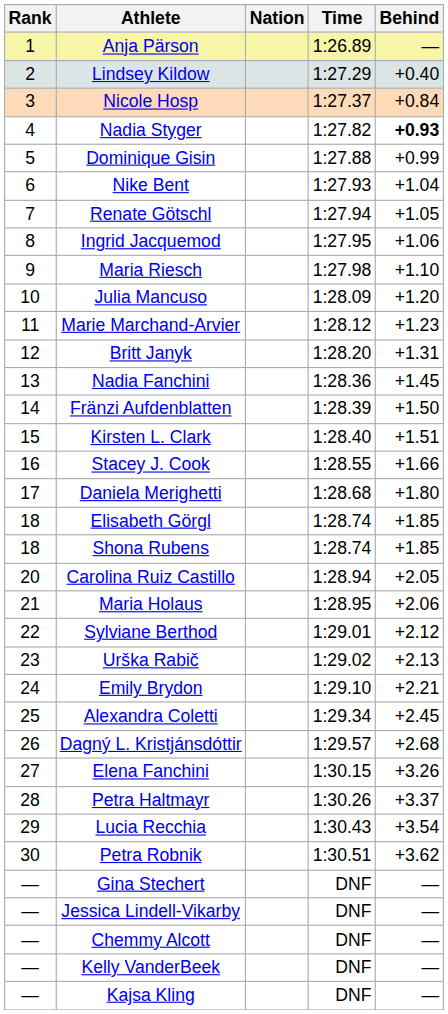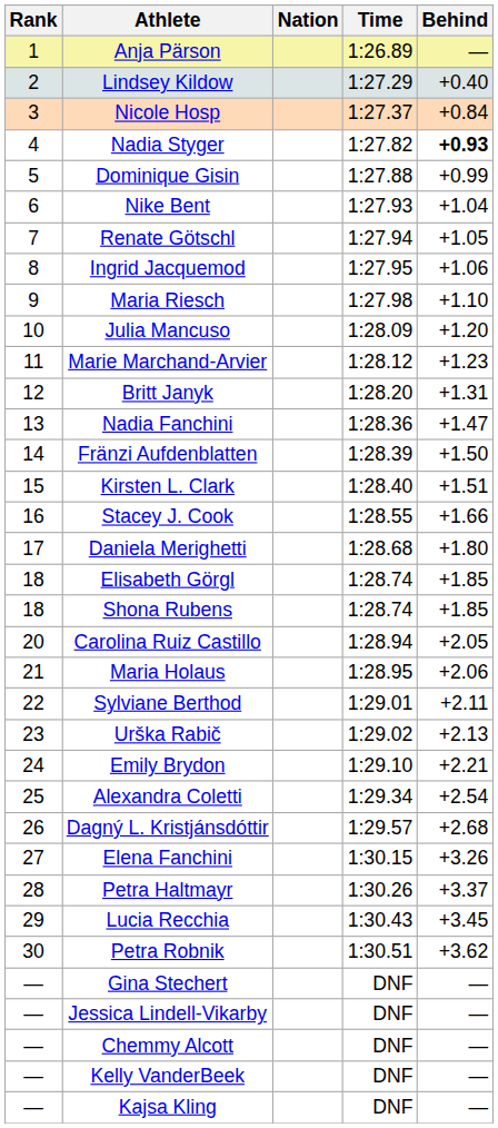 <table class=wikitable>
 <tr>
 <th>Rank</th>
 <th>Athlete</th>
 <th>Nation</th>
 <th>Time</th>
 <th>Behind</th>
 </tr>
 <tr bgcolor="#F7F6A8">
 <td align="center">1</td>
 <td align="center"><a href='#'>Anja Pärson</a></td>
 <td></td>
 <td align="right">1:26.89</td>
 <td align="right">—</td>
 </tr>
 <tr bgcolor="#DCE5E5">
 <td align="center">2</td>
 <td align="center"><a href='#'>Lindsey Kildow</a></td>
 <td></td>
 <td align="right">1:27.29</td>
 <td align="right">+0.40</td>
 </tr>
 <tr bgcolor="#FFDAB9">
 <td align="center">3</td>
 <td align="center"><a href='#'>Nicole Hosp</a></td>
 <td></td>
 <td align="right">1:27.37</td>
 <td align="right">+0.84</td>
 </tr>
 <tr bgcolor="#FFFFFF">
 <td align="center">4</td>
 <td align="center"><a href='#'>Nadia Styger</a></td>
 <td></td>
 <td align="right">1:27.82</td>
 <td align="right"><strong>+0.93</strong></td>
 </tr>
 <tr bgcolor="#FFFFFF">
 <td align="center">5</td>
 <td align="center"><a href='#'>Dominique Gisin</a></td>
 <td></td>
 <td align="right">1:27.88</td>
 <td align="right">+0.99</td>
 </tr>
 <tr bgcolor="#FFFFFF">
 <td align="center">6</td>
 <td align="center"><a href='#'>Nike Bent</a></td>
 <td></td>
 <td align="right">1:27.93</td>
 <td align="right">+1.04</td>
 </tr>
 <tr bgcolor="#FFFFFF">
 <td align="center">7</td>
 <td align="center"><a href='#'>Renate Götschl</a></td>
 <td></td>
 <td align="right">1:27.94</td>
 <td align="right">+1.05</td>
 </tr>
 <tr bgcolor="#FFFFFF">
 <td align="center">8</td>
 <td align="center"><a href='#'>Ingrid Jacquemod</a></td>
 <td></td>
 <td align="right">1:27.95</td>
 <td align="right">+1.06</td>
 </tr>
 <tr bgcolor="#FFFFFF">
 <td align="center">9</td>
 <td align="center"><a href='#'>Maria Riesch</a></td>
 <td></td>
 <td align="right">1:27.98</td>
 <td align="right">+1.10</td>
 </tr>
 <tr bgcolor="#FFFFFF">
 <td align="center">10</td>
 <td align="center"><a href='#'>Julia Mancuso</a></td>
 <td></td>
 <td align="right">1:28.09</td>
 <td align="right">+1.20</td>
 </tr>
 <tr bgcolor="#FFFFFF">
 <td align="center">11</td>
 <td align="center"><a href='#'>Marie Marchand-Arvier</a></td>
 <td></td>
 <td align="right">1:28.12</td>
 <td align="right">+1.23</td>
 </tr>
 <tr bgcolor="#FFFFFF">
 <td align="center">12</td>
 <td align="center"><a href='#'>Britt Janyk</a></td>
 <td></td>
 <td align="right">1:28.20</td>
 <td align="right">+1.31</td>
 </tr>
 <tr bgcolor="#FFFFFF">
 <td align="center">13</td>
 <td align="center"><a href='#'>Nadia Fanchini</a></td>
 <td></td>
 <td align="right">1:28.36</td>
-<td align="right">+1.45</td>
+<td align="right">+1.47</td>
 </tr>
 <tr bgcolor="#FFFFFF">
 <td align="center">14</td>
 <td align="center"><a href='#'>Fränzi Aufdenblatten</a></td>
 <td></td>
 <td align="right">1:28.39</td>
 <td align="right">+1.50</td>
 </tr>
 <tr bgcolor="#FFFFFF">
 <td align="center">15</td>
 <td align="center"><a href='#'>Kirsten L. Clark</a></td>
 <td></td>
 <td align="right">1:28.40</td>
 <td align="right">+1.51</td>
 </tr>
 <tr bgcolor="#FFFFFF">
 <td align="center">16</td>
 <td align="center"><a href='#'>Stacey J. Cook</a></td>
 <td></td>
 <td align="right">1:28.55</td>
 <td align="right">+1.66</td>
 </tr>
 <tr bgcolor="#FFFFFF">
 <td align="center">17</td>
 <td align="center"><a href='#'>Daniela Merighetti</a></td>
 <td></td>
 <td align="right">1:28.68</td>
 <td align="right">+1.80</td>
 </tr>
 <tr bgcolor="#FFFFFF">
 <td align="center">18</td>
 <td align="center"><a href='#'>Elisabeth Görgl</a></td>
 <td></td>
 <td align="right">1:28.74</td>
 <td align="right">+1.85</td>
 </tr>
 <tr bgcolor="#FFFFFF">
 <td align="center">18</td>
 <td align="center"><a href='#'>Shona Rubens</a></td>
 <td></td>
 <td align="right">1:28.74</td>
 <td align="right">+1.85</td>
 </tr>
 <tr bgcolor="#FFFFFF">
 <td align="center">20</td>
 <td align="center"><a href='#'>Carolina Ruiz Castillo</a></td>
 <td></td>
 <td align="right">1:28.94</td>
 <td align="right">+2.05</td>
 </tr>
 <tr bgcolor="#FFFFFF">
 <td align="center">21</td>
 <td align="center"><a href='#'>Maria Holaus</a></td>
 <td></td>
 <td align="right">1:28.95</td>
 <td align="right">+2.06</td>
 </tr>
 <tr bgcolor="#FFFFFF">
 <td align="center">22</td>
 <td align="center"><a href='#'>Sylviane Berthod</a></td>
 <td></td>
 <td align="right">1:29.01</td>
-<td align="right">+2.12</td>
+<td align="right">+2.11</td>
 </tr>
 <tr bgcolor="#FFFFFF">
 <td align="center">23</td>
 <td align="center"><a href='#'>Urška Rabič</a></td>
 <td></td>
 <td align="right">1:29.02</td>
 <td align="right">+2.13</td>
 </tr>
 <tr bgcolor="#FFFFFF">
 <td align="center">24</td>
 <td align="center"><a href='#'>Emily Brydon</a></td>
 <td></td>
 <td align="right">1:29.10</td>
 <td align="right">+2.21</td>
 </tr>
 <tr bgcolor="#FFFFFF">
 <td align="center">25</td>
 <td align="center"><a href='#'>Alexandra Coletti</a></td>
 <td></td>
 <td align="right">1:29.34</td>
-<td align="right">+2.45</td>
+<td align="right">+2.54</td>
 </tr>
 <tr bgcolor="#FFFFFF">
 <td align="center">26</td>
 <td align="center"><a href='#'>Dagný L. Kristjánsdóttir</a></td>
 <td></td>
 <td align="right">1:29.57</td>
 <td align="right">+2.68</td>
 </tr>
 <tr bgcolor="#FFFFFF">
 <td align="center">27</td>
 <td align="center"><a href='#'>Elena Fanchini</a></td>
 <td></td>
 <td align="right">1:30.15</td>
 <td align="right">+3.26</td>
 </tr>
 <tr bgcolor="#FFFFFF">
 <td align="center">28</td>
 <td align="center"><a href='#'>Petra Haltmayr</a></td>
 <td></td>
 <td align="right">1:30.26</td>
 <td align="right">+3.37</td>
 </tr>
 <tr bgcolor="#FFFFFF">
 <td align="center">29</td>
 <td align="center"><a href='#'>Lucia Recchia</a></td>
 <td></td>
 <td align="right">1:30.43</td>
-<td align="right">+3.54</td>
+<td align="right">+3.45</td>
 </tr>
 <tr bgcolor="#FFFFFF">
 <td align="center">30</td>
 <td align="center"><a href='#'>Petra Robnik</a></td>
 <td></td>
 <td align="right">1:30.51</td>
 <td align="right">+3.62</td>
 </tr>
 <tr bgcolor="#FFFFFF">
 <td align="center">—</td>
 <td align="center"><a href='#'>Gina Stechert</a></td>
 <td></td>
 <td align="right">DNF</td>
 <td align="right">—</td>
 </tr>
 <tr bgcolor="#FFFFFF">
 <td align="center">—</td>
 <td align="center"><a href='#'>Jessica Lindell-Vikarby</a></td>
 <td></td>
 <td align="right">DNF</td>
 <td align="right">—</td>
 </tr>
 <tr bgcolor="#FFFFFF">
 <td align="center">—</td>
 <td align="center"><a href='#'>Chemmy Alcott</a></td>
 <td></td>
 <td align="right">DNF</td>
 <td align="right">—</td>
 </tr>
 <tr bgcolor="#FFFFFF">
 <td align="center">—</td>
 <td align="center"><a href='#'>Kelly VanderBeek</a></td>
 <td></td>
 <td align="right">DNF</td>
 <td align="right">—</td>
 </tr>
 <tr bgcolor="#FFFFFF">
 <td align="center">—</td>
 <td align="center"><a href='#'>Kajsa Kling</a></td>
 <td></td>
 <td align="right">DNF</td>
 <td align="right">—</td>
 </tr>
 </table>
